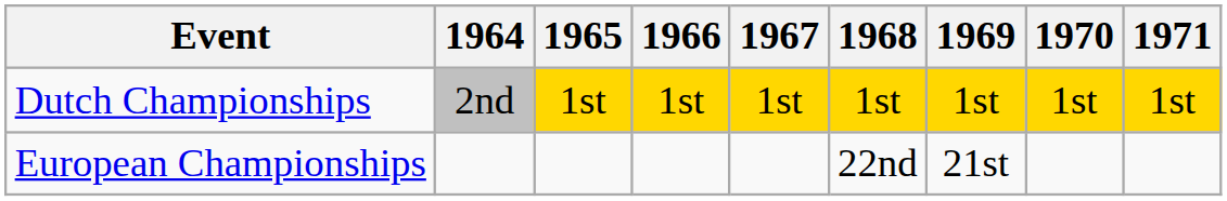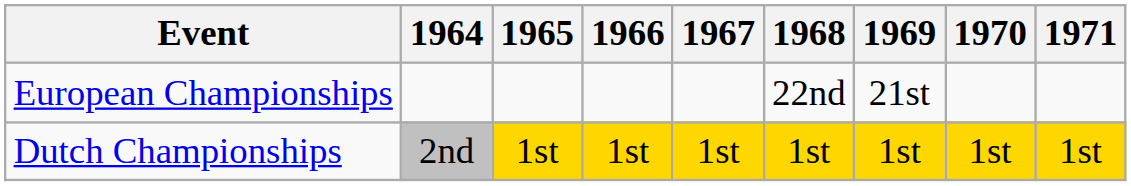 <table class="wikitable">
 <tr>
 <th>Event</th>
 <th>1964</th>
 <th>1965</th>
 <th>1966</th>
 <th>1967</th>
 <th>1968</th>
 <th>1969</th>
 <th>1970</th>
 <th>1971</th>
 </tr>
 <tr>
+<td><a href='#'>European Championships</a></td>
+<td></td>
+<td></td>
+<td></td>
+<td></td>
+<td align="center">22nd</td>
+<td align="center">21st</td>
+<td></td>
+<td></td>
+</tr>
+<tr>
 <td><a href='#'>Dutch Championships</a></td>
 <td align="center" bgcolor="silver">2nd</td>
 <td align="center" bgcolor="gold">1st</td>
 <td align="center" bgcolor="gold">1st</td>
 <td align="center" bgcolor="gold">1st</td>
 <td align="center" bgcolor="gold">1st</td>
 <td align="center" bgcolor="gold">1st</td>
 <td align="center" bgcolor="gold">1st</td>
 <td align="center" bgcolor="gold">1st</td>
 </tr>
-<tr>
-<td><a href='#'>European Championships</a></td>
-<td></td>
-<td></td>
-<td></td>
-<td></td>
-<td align="center">22nd</td>
-<td align="center">21st</td>
-<td></td>
-<td></td>
-</tr>
 </table>
